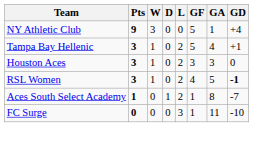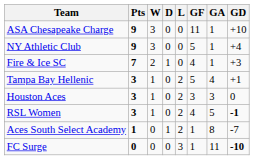 <table class="wikitable">
 <tr>
 <th>Team</th>
 <th>Pts</th>
 <th>W</th>
 <th>D</th>
 <th>L</th>
 <th>GF</th>
 <th>GA</th>
 <th>GD</th>
 </tr>
 <tr>
+<td><a href='#'>ASA Chesapeake Charge</a></td>
+<td><strong>9</strong></td>
+<td>3</td>
+<td>0</td>
+<td>0</td>
+<td>11</td>
+<td>1</td>
+<td>+10</td>
+</tr>
+<tr>
 <td><a href='#'>NY Athletic Club</a></td>
 <td><strong>9</strong></td>
 <td>3</td>
 <td>0</td>
 <td>0</td>
 <td>5</td>
 <td>1</td>
 <td>+4</td>
+</tr>
+<tr>
+<td><a href='#'>Fire & Ice SC</a></td>
+<td><strong>7</strong></td>
+<td>2</td>
+<td>1</td>
+<td>0</td>
+<td>4</td>
+<td>1</td>
+<td>+3</td>
 </tr>
 <tr>
 <td><a href='#'>Tampa Bay Hellenic</a></td>
 <td><strong>3</strong></td>
 <td>1</td>
 <td>0</td>
 <td>2</td>
 <td>5</td>
 <td>4</td>
 <td>+1</td>
 </tr>
 <tr>
 <td><a href='#'>Houston Aces</a></td>
 <td><strong>3</strong></td>
 <td>1</td>
 <td>0</td>
 <td>2</td>
 <td>3</td>
 <td>3</td>
 <td>0</td>
 </tr>
 <tr>
 <td><a href='#'>RSL Women</a></td>
 <td><strong>3</strong></td>
 <td>1</td>
 <td>0</td>
 <td>2</td>
 <td>4</td>
 <td>5</td>
 <td><strong>-1</strong></td>
 </tr>
 <tr>
 <td><a href='#'>Aces South Select Academy</a></td>
 <td><strong>1</strong></td>
 <td>0</td>
 <td>1</td>
 <td>2</td>
 <td>1</td>
 <td>8</td>
 <td>-7</td>
 </tr>
 <tr>
 <td><a href='#'>FC Surge</a></td>
 <td><strong>0</strong></td>
 <td>0</td>
 <td>0</td>
 <td>3</td>
 <td>1</td>
 <td>11</td>
-<td>-10</td>
+<td><strong>-10</strong></td>
 </tr>
 </table>
